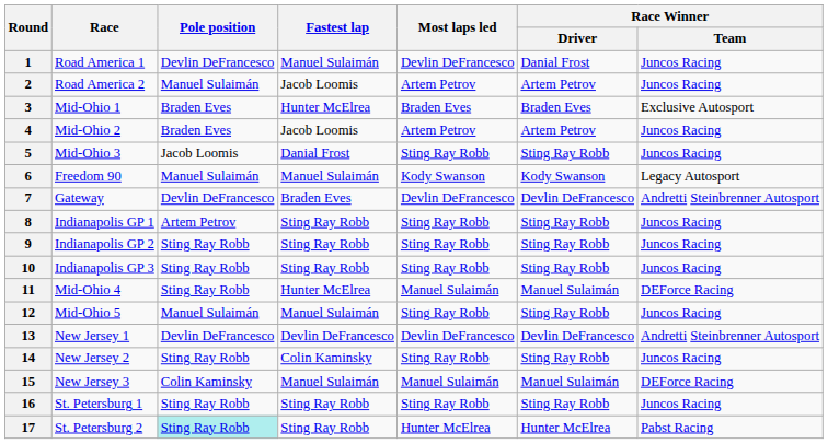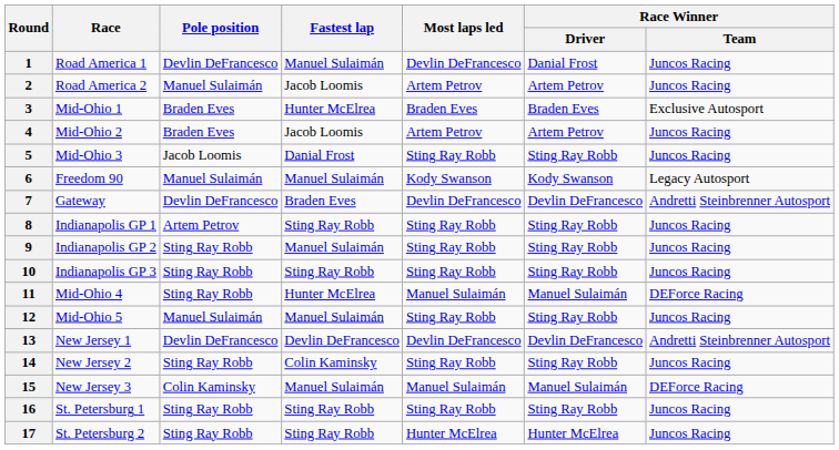 <table class="wikitable" style="font-size: 85%">
 <tr>
 <th rowspan=2>Round</th>
 <th rowspan=2>Race</th>
 <th rowspan=2><a href='#'>Pole position</a></th>
 <th rowspan=2><a href='#'>Fastest lap</a></th>
 <th rowspan=2>Most laps led</th>
 <th colspan=2>Race Winner</th>
 </tr>
 <tr>
 <th>Driver</th>
 <th>Team</th>
 </tr>
 <tr>
 <th>1</th>
 <td><a href='#'>Road America 1</a></td>
 <td> <a href='#'>Devlin DeFrancesco</a></td>
 <td> <a href='#'>Manuel Sulaimán</a></td>
 <td> <a href='#'>Devlin DeFrancesco</a></td>
 <td> <a href='#'>Danial Frost</a></td>
 <td><a href='#'>Juncos Racing</a></td>
 </tr>
 <tr>
 <th>2</th>
 <td><a href='#'>Road America 2</a></td>
 <td> <a href='#'>Manuel Sulaimán</a></td>
 <td> Jacob Loomis</td>
 <td> <a href='#'>Artem Petrov</a></td>
 <td> <a href='#'>Artem Petrov</a></td>
 <td><a href='#'>Juncos Racing</a></td>
 </tr>
 <tr>
 <th>3</th>
 <td><a href='#'>Mid-Ohio 1</a></td>
 <td> <a href='#'>Braden Eves</a></td>
 <td> <a href='#'>Hunter McElrea</a></td>
 <td> <a href='#'>Braden Eves</a></td>
 <td> <a href='#'>Braden Eves</a></td>
 <td>Exclusive Autosport</td>
 </tr>
 <tr>
 <th>4</th>
 <td><a href='#'>Mid-Ohio 2</a></td>
 <td> <a href='#'>Braden Eves</a></td>
 <td> Jacob Loomis</td>
 <td> <a href='#'>Artem Petrov</a></td>
 <td> <a href='#'>Artem Petrov</a></td>
 <td><a href='#'>Juncos Racing</a></td>
 </tr>
 <tr>
 <th>5</th>
 <td><a href='#'>Mid-Ohio 3</a></td>
 <td> Jacob Loomis</td>
 <td> <a href='#'>Danial Frost</a></td>
 <td> <a href='#'>Sting Ray Robb</a></td>
 <td> <a href='#'>Sting Ray Robb</a></td>
 <td><a href='#'>Juncos Racing</a></td>
 </tr>
 <tr>
 <th>6</th>
 <td><a href='#'>Freedom 90</a></td>
 <td> <a href='#'>Manuel Sulaimán</a></td>
 <td> <a href='#'>Manuel Sulaimán</a></td>
 <td> <a href='#'>Kody Swanson</a></td>
 <td> <a href='#'>Kody Swanson</a></td>
 <td>Legacy Autosport</td>
 </tr>
 <tr>
 <th>7</th>
 <td><a href='#'>Gateway</a></td>
 <td> <a href='#'>Devlin DeFrancesco</a></td>
 <td> <a href='#'>Braden Eves</a></td>
 <td> <a href='#'>Devlin DeFrancesco</a></td>
 <td> <a href='#'>Devlin DeFrancesco</a></td>
 <td><a href='#'>Andretti</a> <a href='#'>Steinbrenner Autosport</a></td>
 </tr>
 <tr>
 <th>8</th>
 <td><a href='#'>Indianapolis GP 1</a></td>
 <td> <a href='#'>Artem Petrov</a></td>
 <td> <a href='#'>Sting Ray Robb</a></td>
 <td> <a href='#'>Sting Ray Robb</a></td>
 <td> <a href='#'>Sting Ray Robb</a></td>
 <td><a href='#'>Juncos Racing</a></td>
 </tr>
 <tr>
 <th>9</th>
 <td><a href='#'>Indianapolis GP 2</a></td>
 <td> <a href='#'>Sting Ray Robb</a></td>
-<td> <a href='#'>Sting Ray Robb</a></td>
+<td> <a href='#'>Manuel Sulaimán</a></td>
 <td> <a href='#'>Sting Ray Robb</a></td>
 <td> <a href='#'>Sting Ray Robb</a></td>
 <td><a href='#'>Juncos Racing</a></td>
 </tr>
 <tr>
 <th>10</th>
 <td><a href='#'>Indianapolis GP 3</a></td>
 <td> <a href='#'>Sting Ray Robb</a></td>
 <td> <a href='#'>Sting Ray Robb</a></td>
 <td> <a href='#'>Sting Ray Robb</a></td>
 <td> <a href='#'>Sting Ray Robb</a></td>
 <td><a href='#'>Juncos Racing</a></td>
 </tr>
 <tr>
 <th>11</th>
 <td><a href='#'>Mid-Ohio 4</a></td>
 <td> <a href='#'>Sting Ray Robb</a></td>
 <td> <a href='#'>Hunter McElrea</a></td>
 <td> <a href='#'>Manuel Sulaimán</a></td>
 <td> <a href='#'>Manuel Sulaimán</a></td>
 <td><a href='#'>DEForce Racing</a></td>
 </tr>
 <tr>
 <th>12</th>
 <td><a href='#'>Mid-Ohio 5</a></td>
 <td> <a href='#'>Manuel Sulaimán</a></td>
 <td> <a href='#'>Manuel Sulaimán</a></td>
 <td> <a href='#'>Sting Ray Robb</a></td>
 <td> <a href='#'>Sting Ray Robb</a></td>
 <td><a href='#'>Juncos Racing</a></td>
 </tr>
 <tr>
 <th>13</th>
 <td><a href='#'>New Jersey 1</a></td>
 <td> <a href='#'>Devlin DeFrancesco</a></td>
 <td> <a href='#'>Devlin DeFrancesco</a></td>
 <td> <a href='#'>Devlin DeFrancesco</a></td>
 <td> <a href='#'>Devlin DeFrancesco</a></td>
 <td><a href='#'>Andretti</a> <a href='#'>Steinbrenner Autosport</a></td>
 </tr>
 <tr>
 <th>14</th>
 <td><a href='#'>New Jersey 2</a></td>
 <td> <a href='#'>Sting Ray Robb</a></td>
 <td> <a href='#'>Colin Kaminsky</a></td>
 <td> <a href='#'>Sting Ray Robb</a></td>
 <td> <a href='#'>Sting Ray Robb</a></td>
 <td><a href='#'>Juncos Racing</a></td>
 </tr>
 <tr>
 <th>15</th>
 <td><a href='#'>New Jersey 3</a></td>
 <td> <a href='#'>Colin Kaminsky</a></td>
 <td> <a href='#'>Manuel Sulaimán</a></td>
 <td> <a href='#'>Manuel Sulaimán</a></td>
 <td> <a href='#'>Manuel Sulaimán</a></td>
 <td><a href='#'>DEForce Racing</a></td>
 </tr>
 <tr>
 <th>16</th>
 <td><a href='#'>St. Petersburg 1</a></td>
 <td> <a href='#'>Sting Ray Robb</a></td>
 <td> <a href='#'>Sting Ray Robb</a></td>
 <td> <a href='#'>Sting Ray Robb</a></td>
 <td> <a href='#'>Sting Ray Robb</a></td>
 <td><a href='#'>Juncos Racing</a></td>
 </tr>
 <tr>
 <th>17</th>
 <td><a href='#'>St. Petersburg 2</a></td>
-<td style="background: paleturquoise;"> <a href='#'>Sting Ray Robb</a></td>
+<td> <a href='#'>Sting Ray Robb</a></td>
 <td> <a href='#'>Sting Ray Robb</a></td>
 <td> <a href='#'>Hunter McElrea</a></td>
 <td> <a href='#'>Hunter McElrea</a></td>
-<td><a href='#'>Pabst Racing</a></td>
+<td><a href='#'>Juncos Racing</a></td>
 </tr>
 </table>
